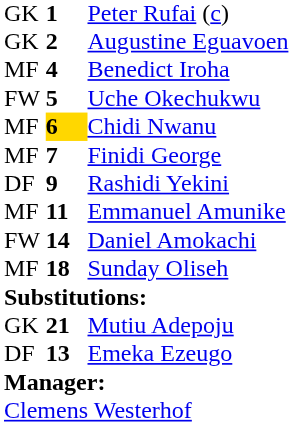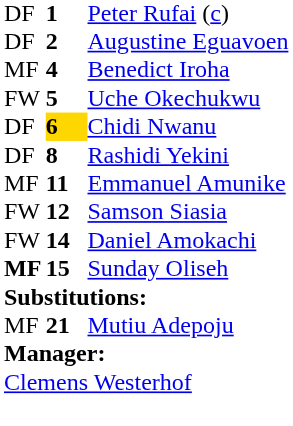 <table style="font-size: 90%" cellspacing="0" cellpadding="0">
 <tr>
 <th width="25"></th>
 <th width="25"></th>
 </tr>
 <tr>
-<td>GK</td>
+<td>DF</td>
 <td><strong>1</strong></td>
 <td><a href='#'>Peter Rufai</a> (<a href='#'>c</a>)</td>
 </tr>
 <tr>
-<td>GK</td>
+<td>DF</td>
 <td><strong>2</strong></td>
 <td><a href='#'>Augustine Eguavoen</a></td>
 </tr>
 <tr>
 <td>MF</td>
 <td><strong>4</strong></td>
 <td><a href='#'>Benedict Iroha</a></td>
 </tr>
 <tr>
 <td>FW</td>
 <td><strong>5</strong></td>
 <td><a href='#'>Uche Okechukwu</a></td>
 </tr>
 <tr>
-<td>MF</td>
+<td>DF</td>
 <td style="background: gold;"><strong>6</strong></td>
 <td><a href='#'>Chidi Nwanu</a></td>
 </tr>
 <tr>
-<td>MF</td>
-<td><strong>7</strong></td>
-<td><a href='#'>Finidi George</a></td>
-<td></td>
-<td></td>
-</tr>
-<tr>
 <td>DF</td>
-<td><strong>9</strong></td>
+<td><strong>8</strong></td>
 <td><a href='#'>Rashidi Yekini</a></td>
 </tr>
 <tr>
 <td>MF</td>
 <td><strong>11</strong></td>
 <td><a href='#'>Emmanuel Amunike</a></td>
 <td></td>
 </tr>
 <tr>
 <td>FW</td>
+<td><strong>12</strong></td>
+<td><a href='#'>Samson Siasia</a></td>
+<td></td>
+<td></td>
+</tr>
+<tr>
+<td>FW</td>
 <td><strong>14</strong></td>
 <td><a href='#'>Daniel Amokachi</a></td>
 </tr>
 <tr>
-<td>MF</td>
-<td><strong>18</strong></td>
+<td><strong>MF</strong></td>
+<td><strong>15</strong></td>
 <td><a href='#'>Sunday Oliseh</a></td>
 </tr>
 <tr>
 <td colspan=3><strong>Substitutions:</strong></td>
 </tr>
 <tr>
-<td>GK</td>
+<td>MF</td>
 <td><strong>21</strong></td>
 <td><a href='#'>Mutiu Adepoju</a></td>
-<td></td>
-<td></td>
-</tr>
-<tr>
-<td>DF</td>
-<td><strong>13</strong></td>
-<td><a href='#'>Emeka Ezeugo</a></td>
 <td></td>
 <td></td>
 </tr>
 <tr>
 <td colspan=3><strong>Manager:</strong></td>
 </tr>
 <tr>
 <td colspan="4"> <a href='#'>Clemens Westerhof</a></td>
 </tr>
 </table>
